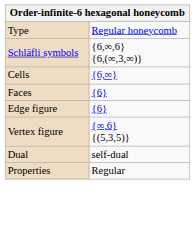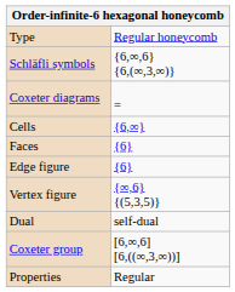 <table class="wikitable" align="right" style="margin-left:10px" width=280>
 <tr>
 <th bgcolor=#efdcc3 colspan=2>Order-infinite-6 hexagonal honeycomb</th>
 </tr>
 <tr>
 <td bgcolor=#efdcc3>Type</td>
 <td><a href='#'>Regular honeycomb</a></td>
 </tr>
 <tr>
 <td bgcolor=#efdcc3><a href='#'>Schläfli symbols</a></td>
 <td>{6,∞,6}<br>{6,(∞,3,∞)}</td>
+</tr>
+<tr>
+<td bgcolor=#efdcc3><a href='#'>Coxeter diagrams</a></td>
+<td><br> = </td>
 </tr>
 <tr>
 <td bgcolor=#efdcc3>Cells</td>
 <td><a href='#'>{6,∞}</a> </td>
 </tr>
 <tr>
 <td bgcolor=#efdcc3>Faces</td>
 <td><a href='#'>{6}</a></td>
 </tr>
 <tr>
 <td bgcolor=#efdcc3>Edge figure</td>
 <td><a href='#'>{6}</a></td>
 </tr>
 <tr>
 <td bgcolor=#efdcc3>Vertex figure</td>
 <td><a href='#'>{∞,6}</a> <br>{(5,3,5)} </td>
 </tr>
 <tr>
 <td bgcolor=#efdcc3>Dual</td>
 <td>self-dual</td>
 </tr>
 <tr>
+<td bgcolor=#efdcc3><a href='#'>Coxeter group</a></td>
+<td>[6,∞,6]<br>[6,((∞,3,∞))]</td>
+</tr>
+<tr>
 <td bgcolor=#efdcc3>Properties</td>
 <td>Regular</td>
 </tr>
 </table>
